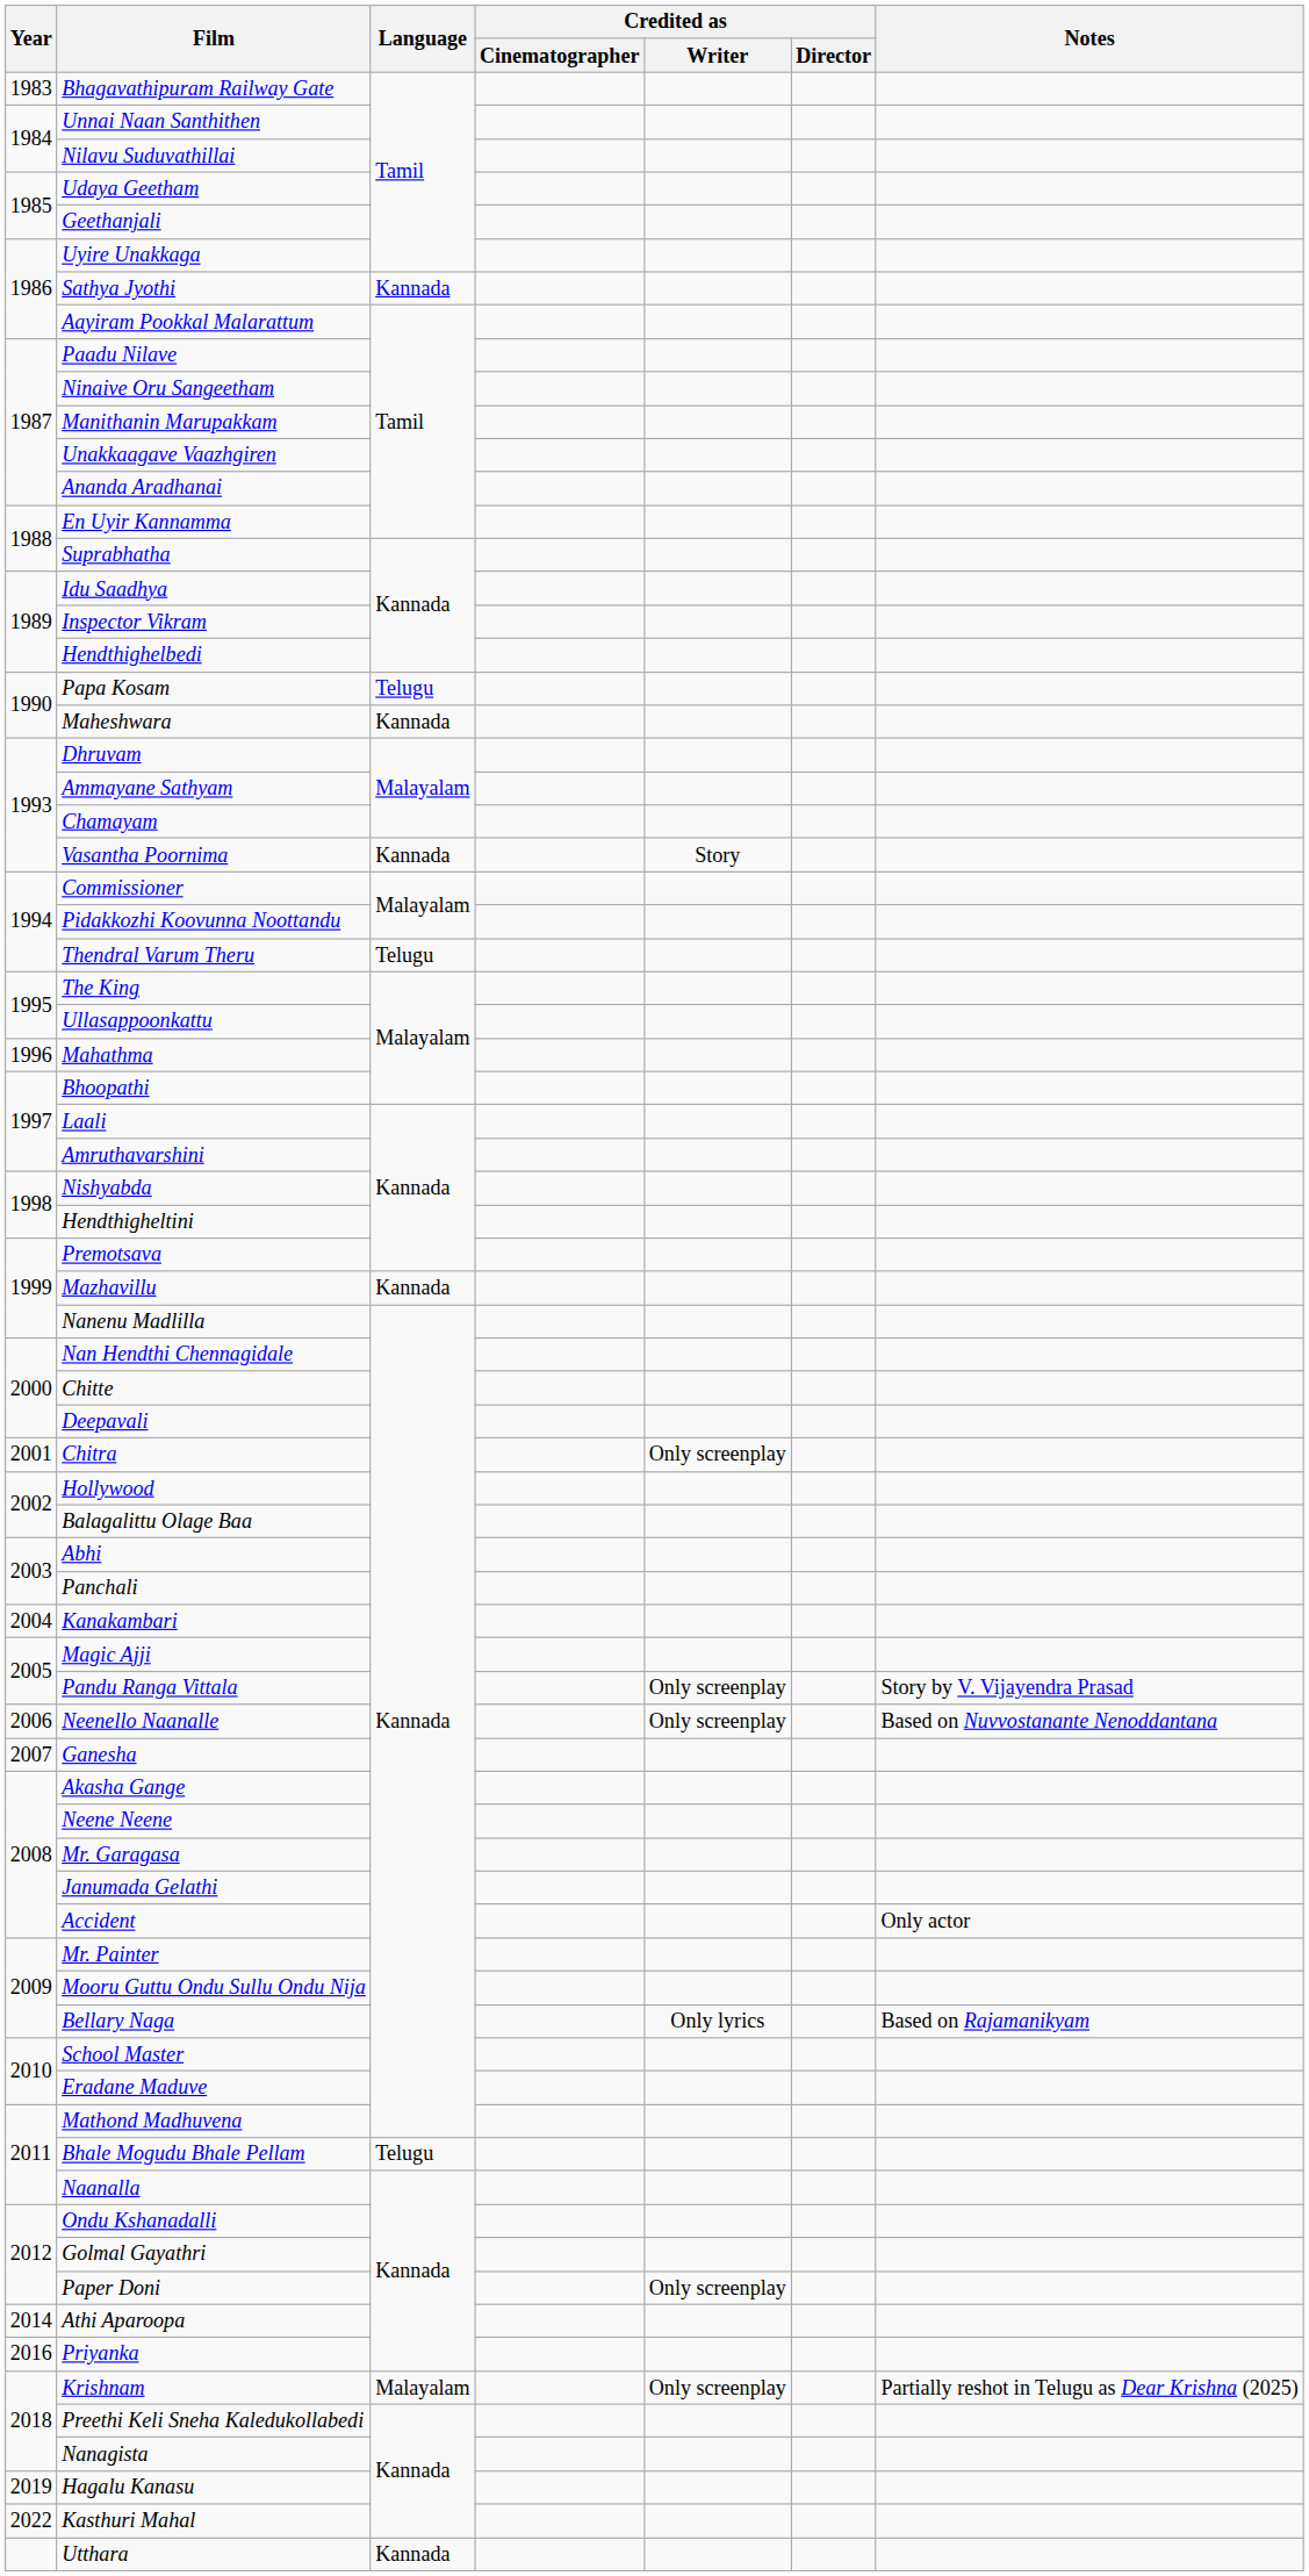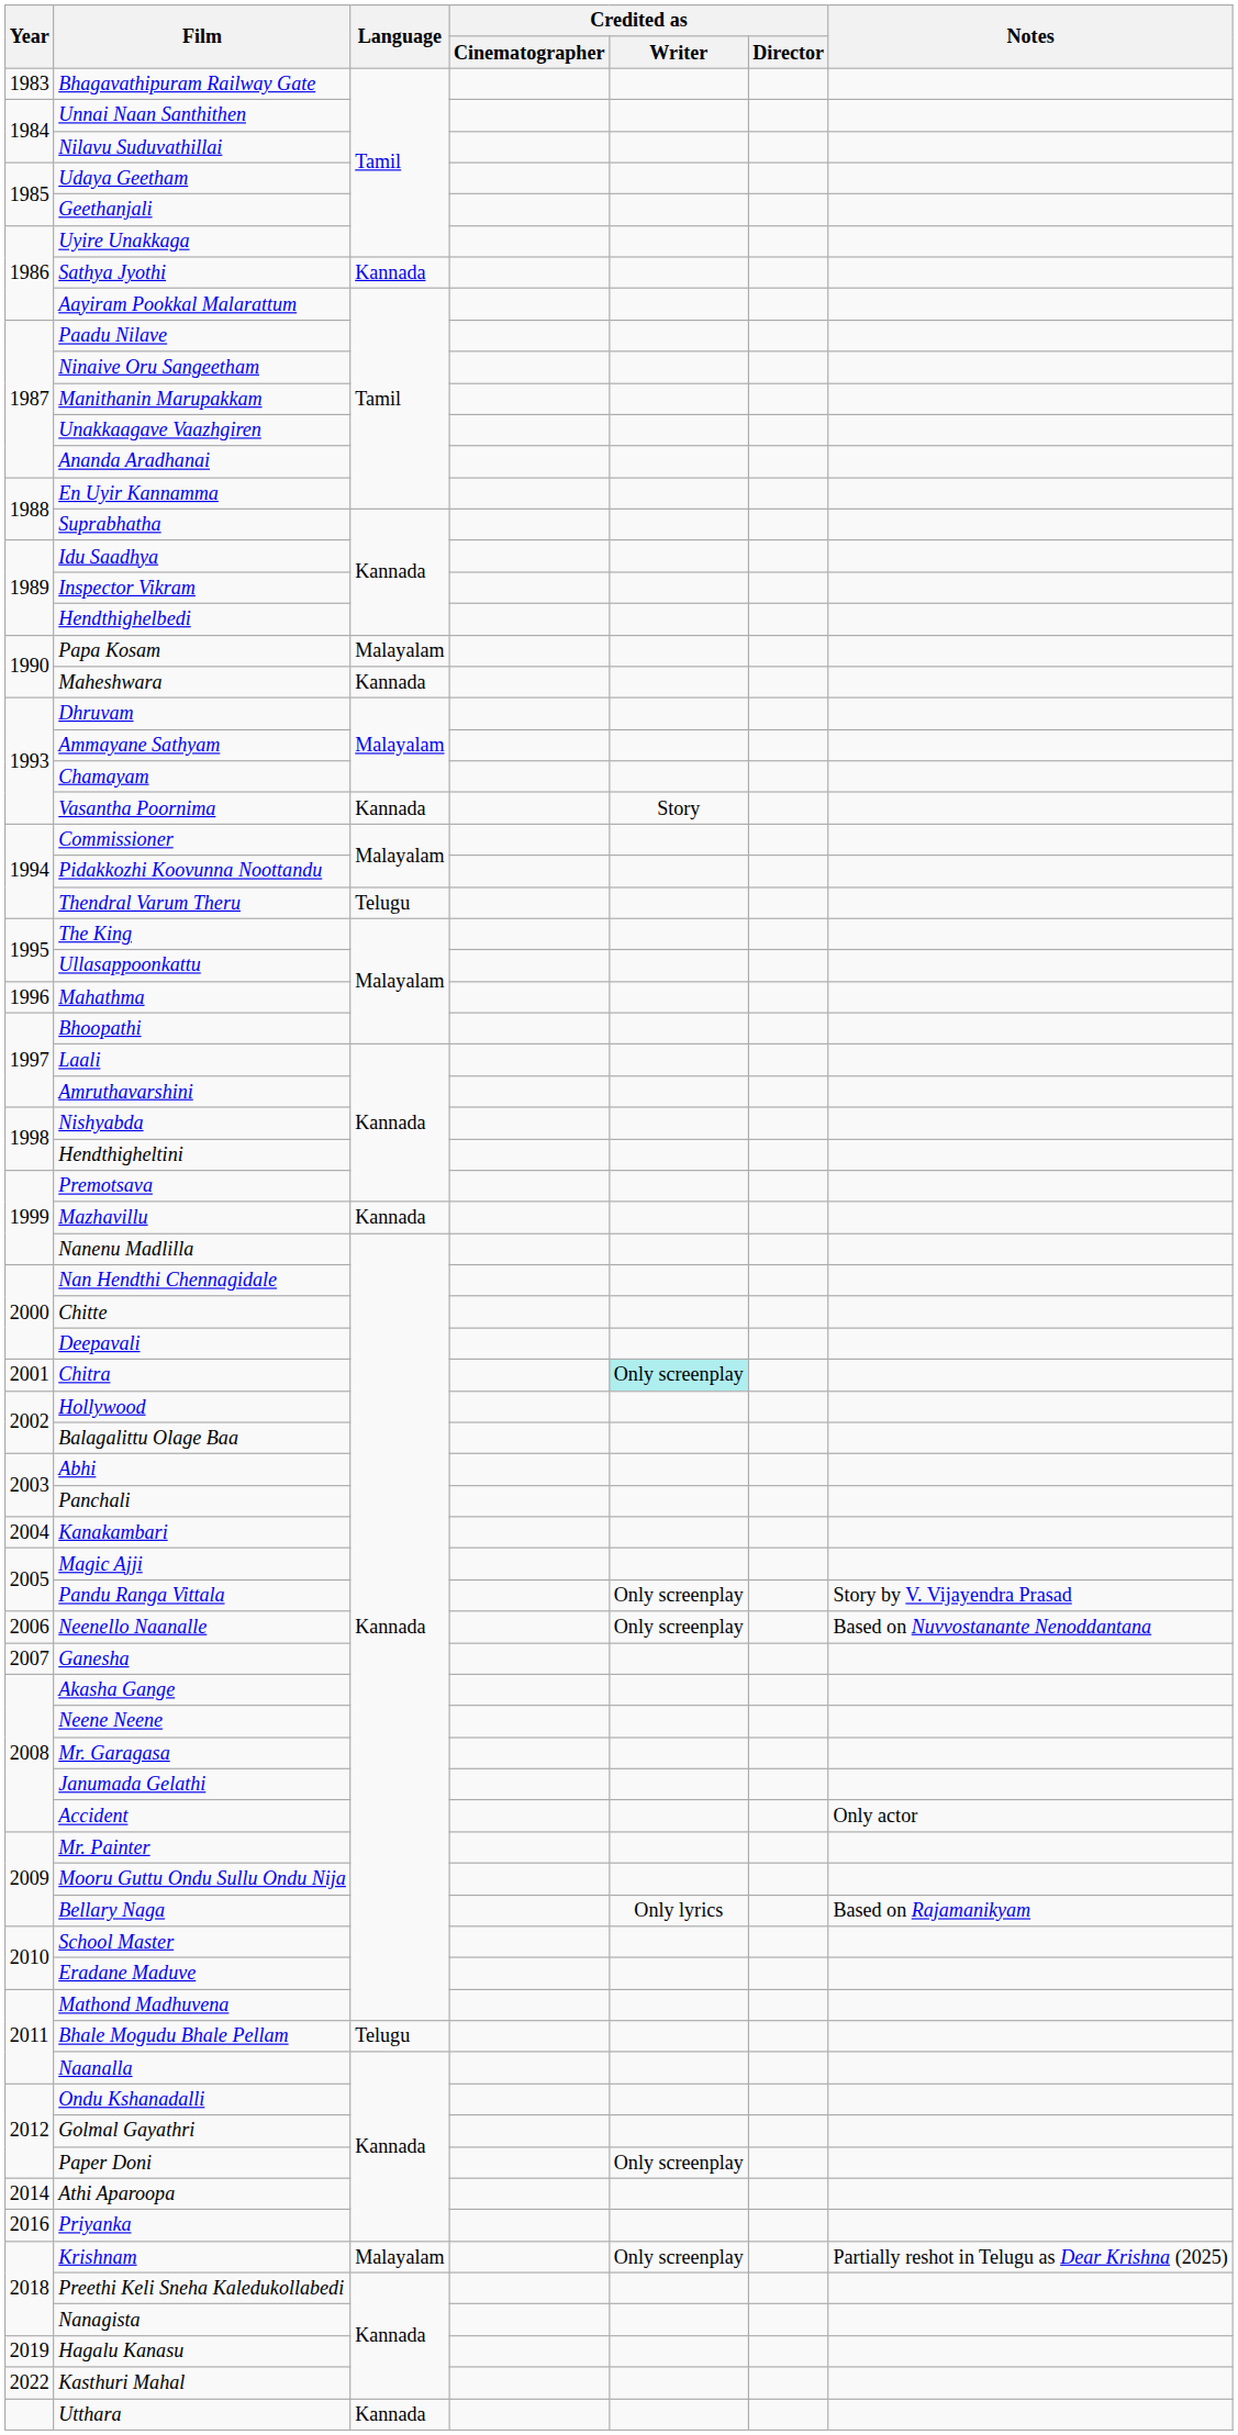 <table class="wikitable sortable">
 <tr>
 <th rowspan="2">Year</th>
 <th rowspan="2">Film</th>
 <th rowspan="2">Language</th>
 <th colspan="3">Credited as</th>
 <th rowspan="2" class="unsortable">Notes</th>
 </tr>
 <tr>
 <th>Cinematographer</th>
 <th>Writer</th>
 <th>Director</th>
 </tr>
 <tr>
 <td>1983</td>
 <td><em><a href='#'>Bhagavathipuram Railway Gate</a></em></td>
 <td rowspan="6"><a href='#'>Tamil</a></td>
 <td style="text-align:center;"></td>
 <td style="text-align:center;"></td>
 <td style="text-align:center;"></td>
 <td></td>
 </tr>
 <tr>
 <td rowspan="2">1984</td>
 <td><em><a href='#'>Unnai Naan Santhithen</a></em></td>
 <td style="text-align:center;"></td>
 <td style="text-align:center;"></td>
 <td style="text-align:center;"></td>
 <td></td>
 </tr>
 <tr>
 <td><em><a href='#'>Nilavu Suduvathillai</a></em></td>
 <td style="text-align:center;"></td>
 <td style="text-align:center;"></td>
 <td style="text-align:center;"></td>
 <td></td>
 </tr>
 <tr>
 <td rowspan="2">1985</td>
 <td><em><a href='#'>Udaya Geetham</a></em></td>
 <td style="text-align:center;"></td>
 <td style="text-align:center;"></td>
 <td style="text-align:center;"></td>
 <td></td>
 </tr>
 <tr>
 <td><em><a href='#'>Geethanjali</a></em></td>
 <td style="text-align:center;"></td>
 <td style="text-align:center;"></td>
 <td style="text-align:center;"></td>
 <td></td>
 </tr>
 <tr>
 <td rowspan="3">1986</td>
 <td><em><a href='#'>Uyire Unakkaga</a></em></td>
 <td style="text-align:center;"></td>
 <td style="text-align:center;"></td>
 <td style="text-align:center;"></td>
 <td></td>
 </tr>
 <tr>
 <td><em><a href='#'>Sathya Jyothi</a></em></td>
 <td><a href='#'>Kannada</a></td>
 <td style="text-align:center;"></td>
 <td style="text-align:center;"></td>
 <td style="text-align:center;"></td>
 <td></td>
 </tr>
 <tr>
 <td><em><a href='#'>Aayiram Pookkal Malarattum</a></em></td>
 <td rowspan="7">Tamil</td>
 <td style="text-align:center;"></td>
 <td style="text-align:center;"></td>
 <td style="text-align:center;"></td>
 <td></td>
 </tr>
 <tr>
 <td rowspan="5">1987</td>
 <td><em><a href='#'>Paadu Nilave</a></em></td>
 <td style="text-align:center;"></td>
 <td style="text-align:center;"></td>
 <td style="text-align:center;"></td>
 <td></td>
 </tr>
 <tr>
 <td><em><a href='#'>Ninaive Oru Sangeetham</a></em></td>
 <td style="text-align:center;"></td>
 <td style="text-align:center;"></td>
 <td style="text-align:center;"></td>
 <td></td>
 </tr>
 <tr>
 <td><em><a href='#'>Manithanin Marupakkam</a></em></td>
 <td style="text-align:center;"></td>
 <td style="text-align:center;"></td>
 <td style="text-align:center;"></td>
 <td></td>
 </tr>
 <tr>
 <td><em><a href='#'>Unakkaagave Vaazhgiren</a></em></td>
 <td style="text-align:center;"></td>
 <td style="text-align:center;"></td>
 <td style="text-align:center;"></td>
 <td></td>
 </tr>
 <tr>
 <td><em><a href='#'>Ananda Aradhanai</a></em></td>
 <td style="text-align:center;"></td>
 <td style="text-align:center;"></td>
 <td style="text-align:center;"></td>
 <td></td>
 </tr>
 <tr>
 <td rowspan="2">1988</td>
 <td><em><a href='#'>En Uyir Kannamma</a></em></td>
 <td style="text-align:center;"></td>
 <td style="text-align:center;"></td>
 <td style="text-align:center;"></td>
 <td></td>
 </tr>
 <tr>
 <td><em><a href='#'>Suprabhatha</a></em></td>
 <td rowspan="4">Kannada</td>
 <td style="text-align:center;"></td>
 <td style="text-align:center;"></td>
 <td style="text-align:center;"></td>
 <td></td>
 </tr>
 <tr>
 <td rowspan="3">1989</td>
 <td><em><a href='#'>Idu Saadhya</a></em></td>
 <td style="text-align:center;"></td>
 <td style="text-align:center;"></td>
 <td style="text-align:center;"></td>
 <td></td>
 </tr>
 <tr>
 <td><em><a href='#'>Inspector Vikram</a></em></td>
 <td style="text-align:center;"></td>
 <td style="text-align:center;"></td>
 <td style="text-align:center;"></td>
 <td></td>
 </tr>
 <tr>
 <td><em><a href='#'>Hendthighelbedi</a></em></td>
 <td style="text-align:center;"></td>
 <td style="text-align:center;"></td>
 <td style="text-align:center;"></td>
 <td></td>
 </tr>
 <tr>
 <td rowspan="2">1990</td>
 <td><em>Papa Kosam</em></td>
-<td><a href='#'>Telugu</a></td>
+<td>Malayalam</td>
 <td style="text-align:center;"></td>
 <td style="text-align:center;"></td>
 <td style="text-align:center;"></td>
 <td></td>
 </tr>
 <tr>
 <td><em>Maheshwara</em></td>
 <td>Kannada</td>
 <td style="text-align:center;"></td>
 <td style="text-align:center;"></td>
 <td style="text-align:center;"></td>
 <td></td>
 </tr>
 <tr>
 <td rowspan="4">1993</td>
 <td><em><a href='#'>Dhruvam</a></em></td>
 <td rowspan="3"><a href='#'>Malayalam</a></td>
 <td style="text-align:center;"></td>
 <td style="text-align:center;"></td>
 <td style="text-align:center;"></td>
 <td></td>
 </tr>
 <tr>
 <td><em><a href='#'>Ammayane Sathyam</a></em></td>
 <td style="text-align:center;"></td>
 <td style="text-align:center;"></td>
 <td style="text-align:center;"></td>
 <td></td>
 </tr>
 <tr>
 <td><em><a href='#'>Chamayam</a></em></td>
 <td style="text-align:center;"></td>
 <td style="text-align:center;"></td>
 <td style="text-align:center;"></td>
 <td></td>
 </tr>
 <tr>
 <td><em><a href='#'>Vasantha Poornima</a></em></td>
 <td>Kannada</td>
 <td style="text-align:center;"></td>
 <td style="text-align:center;"> Story</td>
 <td style="text-align:center;"></td>
 <td></td>
 </tr>
 <tr>
 <td rowspan="3">1994</td>
 <td><em><a href='#'>Commissioner</a></em></td>
 <td rowspan="2">Malayalam</td>
 <td style="text-align:center;"></td>
 <td style="text-align:center;"></td>
 <td style="text-align:center;"></td>
 <td></td>
 </tr>
 <tr>
 <td><em><a href='#'>Pidakkozhi Koovunna Noottandu</a></em></td>
 <td style="text-align:center;"></td>
 <td style="text-align:center;"></td>
 <td style="text-align:center;"></td>
 <td></td>
 </tr>
 <tr>
 <td><em><a href='#'>Thendral Varum Theru</a></em></td>
 <td>Telugu</td>
 <td style="text-align:center;"></td>
 <td style="text-align:center;"></td>
 <td style="text-align:center;"></td>
 <td></td>
 </tr>
 <tr>
 <td rowspan="2">1995</td>
 <td><em><a href='#'>The King</a></em></td>
 <td rowspan="4">Malayalam</td>
 <td style="text-align:center;"></td>
 <td style="text-align:center;"></td>
 <td style="text-align:center;"></td>
 <td></td>
 </tr>
 <tr>
 <td><em><a href='#'>Ullasappoonkattu</a></em></td>
 <td style="text-align:center;"></td>
 <td style="text-align:center;"></td>
 <td style="text-align:center;"></td>
 <td></td>
 </tr>
 <tr>
 <td>1996</td>
 <td><em><a href='#'>Mahathma</a></em></td>
 <td style="text-align:center;"></td>
 <td style="text-align:center;"></td>
 <td style="text-align:center;"></td>
 <td></td>
 </tr>
 <tr>
 <td rowspan="3">1997</td>
 <td><em><a href='#'>Bhoopathi</a></em></td>
 <td style="text-align:center;"></td>
 <td style="text-align:center;"></td>
 <td style="text-align:center;"></td>
 <td></td>
 </tr>
 <tr>
 <td><em><a href='#'>Laali</a></em></td>
 <td rowspan="5">Kannada</td>
 <td style="text-align:center;"></td>
 <td style="text-align:center;"></td>
 <td style="text-align:center;"></td>
 <td></td>
 </tr>
 <tr>
 <td><em><a href='#'>Amruthavarshini</a></em></td>
 <td style="text-align:center;"></td>
 <td style="text-align:center;"></td>
 <td style="text-align:center;"></td>
 <td></td>
 </tr>
 <tr>
 <td rowspan="2">1998</td>
 <td><em><a href='#'>Nishyabda</a></em></td>
 <td style="text-align:center;"></td>
 <td style="text-align:center;"></td>
 <td style="text-align:center;"></td>
 <td></td>
 </tr>
 <tr>
 <td><em>Hendthigheltini</em></td>
 <td style="text-align:center;"></td>
 <td style="text-align:center;"></td>
 <td style="text-align:center;"></td>
 <td></td>
 </tr>
 <tr>
 <td rowspan="3">1999</td>
 <td><em><a href='#'>Premotsava</a></em></td>
 <td style="text-align:center;"></td>
 <td style="text-align:center;"></td>
 <td style="text-align:center;"></td>
 <td></td>
 </tr>
 <tr>
 <td><em><a href='#'>Mazhavillu</a></em></td>
 <td>Kannada</td>
 <td style="text-align:center;"></td>
 <td style="text-align:center;"></td>
 <td style="text-align:center;"></td>
 <td></td>
 </tr>
 <tr>
 <td><em>Nanenu Madlilla</em></td>
 <td rowspan="25">Kannada</td>
 <td style="text-align:center;"></td>
 <td style="text-align:center;"></td>
 <td style="text-align:center;"></td>
 <td></td>
 </tr>
 <tr>
 <td rowspan="3">2000</td>
 <td><em><a href='#'>Nan Hendthi Chennagidale</a></em></td>
 <td style="text-align:center;"></td>
 <td style="text-align:center;"></td>
 <td style="text-align:center;"></td>
 <td></td>
 </tr>
 <tr>
 <td><em>Chitte</em></td>
 <td style="text-align:center;"></td>
 <td style="text-align:center;"></td>
 <td style="text-align:center;"></td>
 <td></td>
 </tr>
 <tr>
 <td><em><a href='#'>Deepavali</a></em></td>
 <td style="text-align:center;"></td>
 <td style="text-align:center;"></td>
 <td style="text-align:center;"></td>
 <td></td>
 </tr>
 <tr>
 <td>2001</td>
 <td><em><a href='#'>Chitra</a></em></td>
 <td style="text-align:center;"></td>
-<td style="text-align:center;"> Only screenplay</td>
+<td style="background: paleturquoise; text-align:center;"> Only screenplay</td>
 <td style="text-align:center;"></td>
 <td></td>
 </tr>
 <tr>
 <td rowspan="2">2002</td>
 <td><em><a href='#'>Hollywood</a></em></td>
 <td style="text-align:center;"></td>
 <td style="text-align:center;"></td>
 <td style="text-align:center;"></td>
 <td></td>
 </tr>
 <tr>
 <td><em>Balagalittu Olage Baa</em></td>
 <td style="text-align:center;"></td>
 <td style="text-align:center;"></td>
 <td style="text-align:center;"></td>
 <td></td>
 </tr>
 <tr>
 <td rowspan="2">2003</td>
 <td><em><a href='#'>Abhi</a></em></td>
 <td style="text-align:center;"></td>
 <td style="text-align:center;"></td>
 <td style="text-align:center;"></td>
 <td></td>
 </tr>
 <tr>
 <td><em>Panchali</em></td>
 <td style="text-align:center;"></td>
 <td style="text-align:center;"></td>
 <td style="text-align:center;"></td>
 <td></td>
 </tr>
 <tr>
 <td rowspan="1">2004</td>
 <td><em><a href='#'>Kanakambari</a></em></td>
 <td style="text-align:center;"></td>
 <td style="text-align:center;"></td>
 <td style="text-align:center;"></td>
 <td></td>
 </tr>
 <tr>
 <td rowspan="2">2005</td>
 <td><em><a href='#'>Magic Ajji</a></em></td>
 <td style="text-align:center;"></td>
 <td style="text-align:center;"></td>
 <td style="text-align:center;"></td>
 <td></td>
 </tr>
 <tr>
 <td><em><a href='#'>Pandu Ranga Vittala</a></em></td>
 <td style="text-align:center;"></td>
 <td style="text-align:center;"> Only screenplay</td>
 <td style="text-align:center;"></td>
 <td>Story by <a href='#'>V. Vijayendra Prasad</a></td>
 </tr>
 <tr>
 <td>2006</td>
 <td><em><a href='#'>Neenello Naanalle</a></em></td>
 <td style="text-align:center;"></td>
 <td style="text-align:center;"> Only screenplay</td>
 <td style="text-align:center;"></td>
 <td>Based on <em><a href='#'>Nuvvostanante Nenoddantana</a></em></td>
 </tr>
 <tr>
 <td rowspan="1">2007</td>
 <td><em><a href='#'>Ganesha</a></em></td>
 <td style="text-align:center;"></td>
 <td style="text-align:center;"></td>
 <td style="text-align:center;"></td>
 <td></td>
 </tr>
 <tr>
 <td rowspan="5">2008</td>
 <td><em><a href='#'>Akasha Gange</a></em></td>
 <td style="text-align:center;"></td>
 <td style="text-align:center;"></td>
 <td style="text-align:center;"></td>
 <td></td>
 </tr>
 <tr>
 <td><em><a href='#'>Neene Neene</a></em></td>
 <td style="text-align:center;"></td>
 <td style="text-align:center;"></td>
 <td style="text-align:center;"></td>
 <td></td>
 </tr>
 <tr>
 <td><em><a href='#'>Mr. Garagasa</a></em></td>
 <td style="text-align:center;"></td>
 <td style="text-align:center;"></td>
 <td style="text-align:center;"></td>
 <td></td>
 </tr>
 <tr>
 <td><em><a href='#'>Janumada Gelathi</a></em></td>
 <td style="text-align:center;"></td>
 <td style="text-align:center;"></td>
 <td style="text-align:center;"></td>
 <td></td>
 </tr>
 <tr>
 <td><em><a href='#'>Accident</a></em></td>
 <td style="text-align:center;"></td>
 <td style="text-align:center;"></td>
 <td style="text-align:center;"></td>
 <td>Only actor</td>
 </tr>
 <tr>
 <td rowspan="3">2009</td>
 <td><em><a href='#'>Mr. Painter</a></em></td>
 <td style="text-align:center;"></td>
 <td style="text-align:center;"></td>
 <td style="text-align:center;"></td>
 <td></td>
 </tr>
 <tr>
 <td><em><a href='#'>Mooru Guttu Ondu Sullu Ondu Nija</a></em></td>
 <td style="text-align:center;"></td>
 <td style="text-align:center;"></td>
 <td style="text-align:center;"></td>
 <td></td>
 </tr>
 <tr>
 <td><em><a href='#'>Bellary Naga</a></em></td>
 <td style="text-align:center;"></td>
 <td style="text-align:center;"> Only lyrics</td>
 <td style="text-align:center;"></td>
 <td>Based on <em><a href='#'>Rajamanikyam</a></em></td>
 </tr>
 <tr>
 <td rowspan="2">2010</td>
 <td><em><a href='#'>School Master</a></em></td>
 <td style="text-align:center;"></td>
 <td style="text-align:center;"></td>
 <td style="text-align:center;"></td>
 <td></td>
 </tr>
 <tr>
 <td><em><a href='#'>Eradane Maduve</a></em></td>
 <td style="text-align:center;"></td>
 <td style="text-align:center;"></td>
 <td style="text-align:center;"></td>
 <td></td>
 </tr>
 <tr>
 <td rowspan="3">2011</td>
 <td><em><a href='#'>Mathond Madhuvena</a></em></td>
 <td style="text-align:center;"></td>
 <td style="text-align:center;"></td>
 <td style="text-align:center;"></td>
 <td></td>
 </tr>
 <tr>
 <td><em><a href='#'>Bhale Mogudu Bhale Pellam</a></em></td>
 <td>Telugu</td>
 <td style="text-align:center;"></td>
 <td style="text-align:center;"></td>
 <td style="text-align:center;"></td>
 <td></td>
 </tr>
 <tr>
 <td><em><a href='#'>Naanalla</a></em></td>
 <td rowspan="6">Kannada</td>
 <td style="text-align:center;"></td>
 <td style="text-align:center;"></td>
 <td style="text-align:center;"></td>
 <td></td>
 </tr>
 <tr>
 <td rowspan="3">2012</td>
 <td><em><a href='#'>Ondu Kshanadalli</a></em></td>
 <td style="text-align:center;"></td>
 <td style="text-align:center;"></td>
 <td style="text-align:center;"></td>
 <td></td>
 </tr>
 <tr>
 <td><em>Golmal Gayathri</em></td>
 <td style="text-align:center;"></td>
 <td style="text-align:center;"></td>
 <td style="text-align:center;"></td>
 <td></td>
 </tr>
 <tr>
 <td><em>Paper Doni</em></td>
 <td style="text-align:center;"></td>
 <td style="text-align:center;"> Only screenplay</td>
 <td style="text-align:center;"></td>
 <td></td>
 </tr>
 <tr>
 <td>2014</td>
 <td><em>Athi Aparoopa</em></td>
 <td style="text-align:center;"></td>
 <td style="text-align:center;"></td>
 <td style="text-align:center;"></td>
 <td></td>
 </tr>
 <tr>
 <td>2016</td>
 <td><em><a href='#'>Priyanka</a></em></td>
 <td style="text-align:center;"></td>
 <td style="text-align:center;"></td>
 <td style="text-align:center;"></td>
 <td></td>
 </tr>
 <tr>
 <td rowspan="3">2018</td>
 <td><em><a href='#'>Krishnam</a></em></td>
 <td>Malayalam</td>
 <td style="text-align:center;"></td>
 <td style="text-align:center;"> Only screenplay</td>
 <td style="text-align:center;"></td>
 <td>Partially reshot in Telugu as <em><a href='#'>Dear Krishna</a></em> (2025)</td>
 </tr>
 <tr>
 <td><em>Preethi Keli Sneha Kaledukollabedi</em></td>
 <td rowspan="4">Kannada</td>
 <td style="text-align:center;"></td>
 <td style="text-align:center;"></td>
 <td style="text-align:center;"></td>
 <td></td>
 </tr>
 <tr>
 <td><em>Nanagista</em></td>
 <td style="text-align:center;"></td>
 <td style="text-align:center;"></td>
 <td style="text-align:center;"></td>
 <td></td>
 </tr>
 <tr>
 <td>2019</td>
 <td><em>Hagalu Kanasu</em></td>
 <td style="text-align:center;"></td>
 <td style="text-align:center;"></td>
 <td style="text-align:center;"></td>
 <td></td>
 </tr>
 <tr>
 <td>2022</td>
 <td><em>Kasthuri Mahal</em></td>
 <td style="text-align:center;"></td>
 <td style="text-align:center;"></td>
 <td style="text-align:center;"></td>
 <td></td>
 </tr>
 <tr>
 <td></td>
 <td><em>Utthara</em></td>
 <td>Kannada</td>
 <td style="text-align:center;"></td>
 <td></td>
 <td style="text-align:center;"></td>
 <td></td>
 </tr>
 <tr>
 </tr>
 </table>
